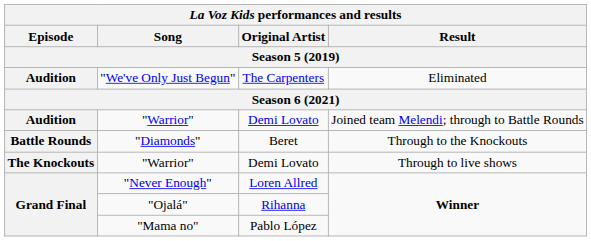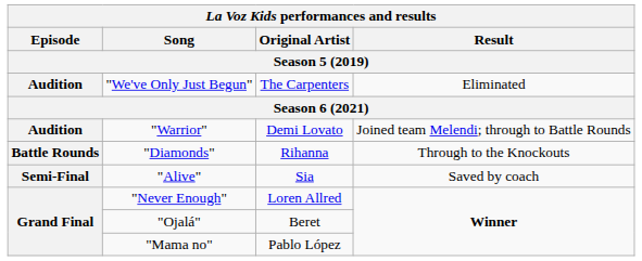 <table class="wikitable collapsible collapsed" style="margin:1em auto 1em auto; text-align:center;">
 <tr>
 <th colspan="4"><em>La Voz Kids</em> performances and results</th>
 </tr>
 <tr>
 <th scope="col">Episode</th>
 <th scope="col">Song</th>
 <th scope="col">Original Artist</th>
 <th scope="col">Result</th>
 </tr>
 <tr>
 <th colspan="4">Season 5 (2019)</th>
 </tr>
 <tr>
 <th>Audition</th>
 <td>"<a href='#'>We've Only Just Begun</a>"</td>
 <td><a href='#'>The Carpenters</a></td>
 <td>Eliminated</td>
 </tr>
 <tr>
 <th colspan="4">Season 6 (2021)</th>
 </tr>
 <tr>
 <th>Audition</th>
 <td>"<a href='#'>Warrior</a>"</td>
 <td><a href='#'>Demi Lovato</a></td>
 <td>Joined team <a href='#'>Melendi</a>; through to Battle Rounds</td>
 </tr>
 <tr>
 <th>Battle Rounds</th>
 <td>"<a href='#'>Diamonds</a>"</td>
-<td>Beret</td>
+<td><a href='#'>Rihanna</a></td>
 <td>Through to the Knockouts</td>
 </tr>
 <tr>
-<th>The Knockouts</th>
-<td>"Warrior"</td>
-<td>Demi Lovato</td>
-<td>Through to live shows</td>
+<th>Semi-Final</th>
+<td>"<a href='#'>Alive</a>"</td>
+<td><a href='#'>Sia</a></td>
+<td>Saved by coach</td>
 </tr>
 <tr>
 <th rowspan="3">Grand Final</th>
 <td>"<a href='#'>Never Enough</a>"</td>
 <td><a href='#'>Loren Allred</a></td>
 <td rowspan="3"><strong>Winner</strong></td>
 </tr>
 <tr>
 <td>"Ojalá" </td>
-<td><a href='#'>Rihanna</a></td>
+<td>Beret</td>
 </tr>
 <tr>
 <td>"Mama no" </td>
 <td>Pablo López</td>
 </tr>
 </table>
